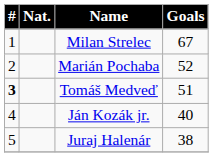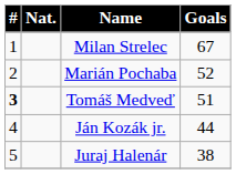 <table class="wikitable" style="text-align:center;">
 <tr>
 <th style="color:#FFFFFF; background:#000000;">#</th>
 <th style="color:#FFFFFF; background:#000000;">Nat.</th>
 <th style="color:#FFFFFF; background:#000000;">Name</th>
 <th style="color:#FFFFFF; background:#000000;">Goals</th>
 </tr>
 <tr>
 <td>1</td>
 <td></td>
 <td><a href='#'>Milan Strelec</a></td>
 <td>67</td>
 </tr>
 <tr>
 <td>2</td>
 <td></td>
 <td><a href='#'>Marián Pochaba</a></td>
 <td>52</td>
 </tr>
 <tr>
 <td><strong>3</strong></td>
 <td></td>
 <td><a href='#'>Tomáš Medveď</a></td>
 <td>51</td>
 </tr>
 <tr>
 <td>4</td>
 <td></td>
 <td><a href='#'>Ján Kozák jr.</a></td>
-<td>40</td>
+<td>44</td>
 </tr>
 <tr>
 <td>5</td>
 <td></td>
 <td><a href='#'>Juraj Halenár</a></td>
 <td>38</td>
 </tr>
 <tr>
 </tr>
 </table>
